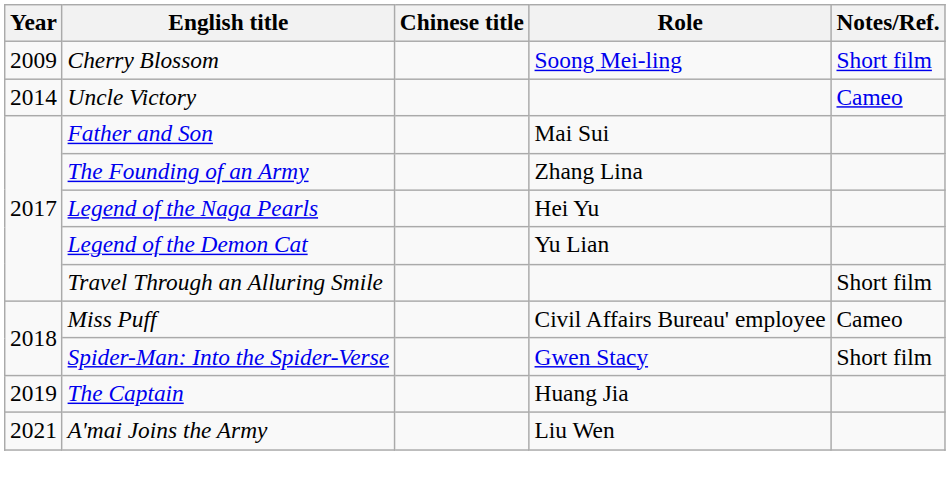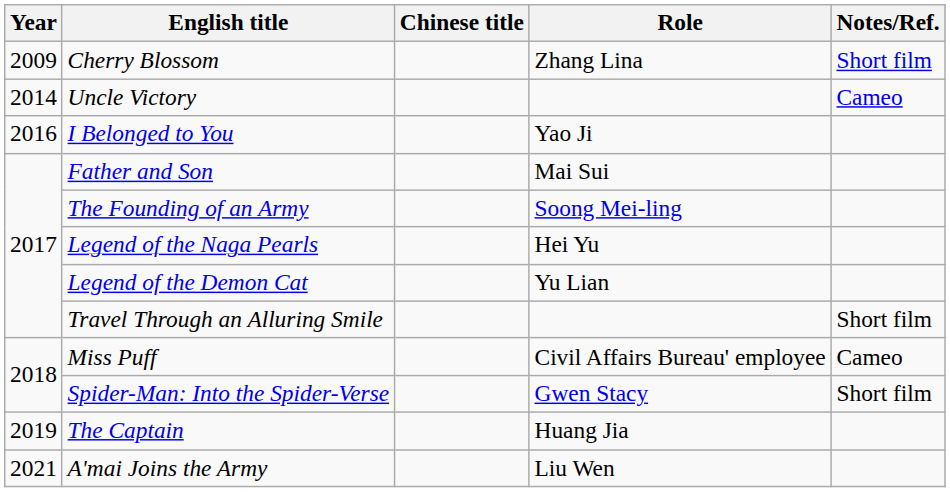 <table class="wikitable sortable">
 <tr>
 <th>Year</th>
 <th>English title</th>
 <th>Chinese title</th>
 <th>Role</th>
 <th>Notes/Ref.</th>
 </tr>
 <tr>
 <td>2009</td>
 <td><em>Cherry Blossom</em></td>
 <td></td>
-<td><a href='#'>Soong Mei-ling</a></td>
+<td>Zhang Lina</td>
 <td><a href='#'>Short film</a></td>
 </tr>
 <tr>
 <td>2014</td>
 <td><em>Uncle Victory</em></td>
 <td></td>
 <td></td>
 <td><a href='#'>Cameo</a></td>
+</tr>
+<tr>
+<td>2016</td>
+<td><em><a href='#'>I Belonged to You</a></em></td>
+<td></td>
+<td>Yao Ji</td>
+<td></td>
 </tr>
 <tr>
 <td rowspan=5>2017</td>
 <td><em><a href='#'>Father and Son</a></em></td>
 <td></td>
 <td>Mai Sui</td>
 <td></td>
 </tr>
 <tr>
 <td><em><a href='#'>The Founding of an Army</a></em></td>
 <td></td>
-<td>Zhang Lina</td>
+<td><a href='#'>Soong Mei-ling</a></td>
 <td></td>
 </tr>
 <tr>
 <td><em><a href='#'>Legend of the Naga Pearls</a></em></td>
 <td></td>
 <td>Hei Yu</td>
 <td></td>
 </tr>
 <tr>
 <td><em><a href='#'>Legend of the Demon Cat</a></em></td>
 <td></td>
 <td>Yu Lian</td>
 <td></td>
 </tr>
 <tr>
 <td><em>Travel Through an Alluring Smile</em></td>
 <td></td>
 <td></td>
 <td>Short film</td>
 </tr>
 <tr>
 <td rowspan=2>2018</td>
 <td><em>Miss Puff</em></td>
 <td></td>
 <td>Civil Affairs Bureau' employee</td>
 <td>Cameo</td>
 </tr>
 <tr>
 <td><em><a href='#'>Spider-Man: Into the Spider-Verse</a></em></td>
 <td></td>
 <td><a href='#'>Gwen Stacy</a></td>
 <td>Short film</td>
 </tr>
 <tr>
 <td>2019</td>
 <td><em><a href='#'>The Captain</a></em></td>
 <td></td>
 <td>Huang Jia</td>
 <td></td>
 </tr>
 <tr>
 <td>2021</td>
 <td><em>A'mai Joins the Army</em></td>
 <td></td>
 <td>Liu Wen</td>
 <td></td>
 </tr>
 </table>
